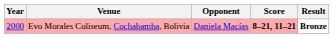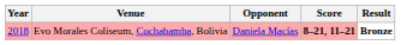 <table class="sortable wikitable" style="font-size: 90%;">
 <tr>
 <th>Year</th>
 <th>Venue</th>
 <th>Opponent</th>
 <th>Score</th>
 <th>Result</th>
 </tr>
 <tr style="background:#FFAAAA">
-<td align="center"><a href='#'>2000</a></td>
+<td align="center"><a href='#'>2018</a></td>
 <td align="left">Evo Morales Coliseum, <a href='#'>Cochabamba</a>, Bolivia</td>
 <td align="left"> <a href='#'>Daniela Macías</a></td>
 <td align="left"><strong>8–21, 11–21</strong></td>
 <td style="text-align:left; background:white"> <strong>Bronze</strong></td>
 </tr>
 </table>
